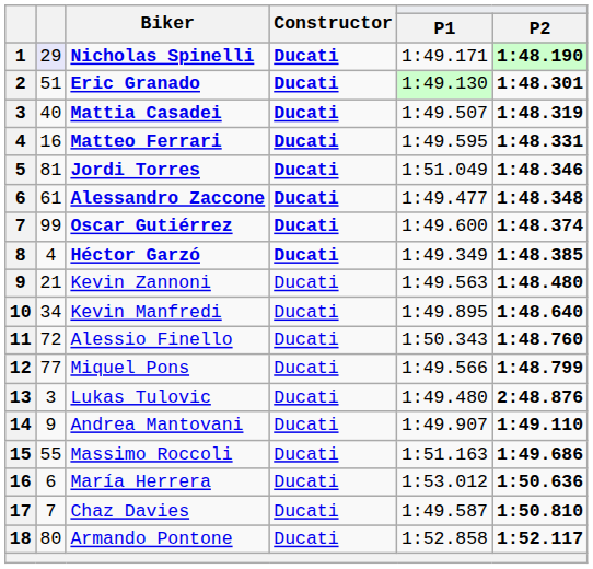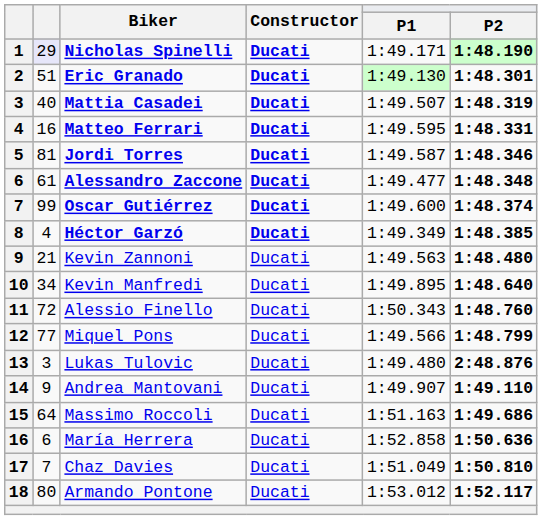 <table class="wikitable sortable" style="font-size: 85%;">
 <tr>
 <th rowspan="2"></th>
 <th rowspan="2"></th>
 <th rowspan="2">Biker</th>
 <th rowspan="2">Constructor</th>
 <th colspan="2" style="background:#eaecf0; text-align:center;"></th>
 </tr>
 <tr>
 <th scope="col">P1</th>
 <th scope="col">P2</th>
 </tr>
 <tr>
 <th scope="row">1</th>
 <td align="center" style="background: lavender;">29</td>
 <td><strong> <a href='#'>Nicholas Spinelli</a></strong></td>
 <td><strong><a href='#'>Ducati</a></strong></td>
 <td>1:49.171</td>
 <td style="background:#ccffcc;"><strong>1:48.190</strong></td>
 </tr>
 <tr>
 <th scope="row">2</th>
 <td align="center">51</td>
 <td><strong> <a href='#'>Eric Granado</a></strong></td>
 <td><strong><a href='#'>Ducati</a></strong></td>
 <td style="background:#ccffcc;">1:49.130</td>
 <td><strong>1:48.301</strong></td>
 </tr>
 <tr>
 <th scope="row">3</th>
 <td align="center">40</td>
 <td><strong></strong> <strong><a href='#'>Mattia Casadei</a></strong></td>
 <td><strong><a href='#'>Ducati</a></strong></td>
 <td>1:49.507</td>
 <td><strong>1:48.319</strong></td>
 </tr>
 <tr>
 <th scope="row">4</th>
 <td align="center">16</td>
 <td><strong> <a href='#'>Matteo Ferrari</a></strong></td>
 <td><strong><a href='#'>Ducati</a></strong></td>
 <td>1:49.595</td>
 <td><strong>1:48.331</strong></td>
 </tr>
 <tr>
 <th scope="row">5</th>
 <td align="center">81</td>
 <td><strong> <a href='#'>Jordi Torres</a></strong></td>
 <td><strong><a href='#'>Ducati</a></strong></td>
-<td>1:51.049</td>
+<td>1:49.587</td>
 <td><strong>1:48.346</strong></td>
 </tr>
 <tr>
 <th scope="row">6</th>
 <td align="center">61</td>
 <td><strong> <a href='#'>Alessandro Zaccone</a></strong></td>
 <td><strong><a href='#'>Ducati</a></strong></td>
 <td>1:49.477</td>
 <td><strong>1:48.348</strong></td>
 </tr>
 <tr>
 <th scope="row">7</th>
 <td align="center">99</td>
 <td><strong> <a href='#'>Oscar Gutiérrez</a></strong></td>
 <td><strong><a href='#'>Ducati</a></strong></td>
 <td>1:49.600</td>
 <td><strong>1:48.374</strong></td>
 </tr>
 <tr>
 <th scope="row">8</th>
 <td align="center">4</td>
 <td><strong> <a href='#'>Héctor Garzó</a></strong></td>
 <td><strong><a href='#'>Ducati</a></strong></td>
 <td>1:49.349</td>
 <td><strong>1:48.385</strong></td>
 </tr>
 <tr>
 <th scope="row">9</th>
 <td align="center">21</td>
 <td> <a href='#'>Kevin Zannoni</a></td>
 <td><a href='#'>Ducati</a></td>
 <td>1:49.563</td>
 <td><strong>1:48.480</strong></td>
 </tr>
 <tr>
 <th scope="row">10</th>
 <td align="center">34</td>
 <td> <a href='#'>Kevin Manfredi</a></td>
 <td><a href='#'>Ducati</a></td>
 <td>1:49.895</td>
 <td><strong>1:48.640</strong></td>
 </tr>
 <tr>
 <th scope="row">11</th>
 <td align="center">72</td>
 <td> <a href='#'>Alessio Finello</a></td>
 <td><a href='#'>Ducati</a></td>
 <td>1:50.343</td>
 <td><strong>1:48.760</strong></td>
 </tr>
 <tr>
 <th scope="row">12</th>
 <td align="center">77</td>
 <td> <a href='#'>Miquel Pons</a></td>
 <td><a href='#'>Ducati</a></td>
 <td>1:49.566</td>
 <td><strong>1:48.799</strong></td>
 </tr>
 <tr>
 <th scope="row">13</th>
 <td align="center">3</td>
 <td> <a href='#'>Lukas Tulovic</a></td>
 <td><a href='#'>Ducati</a></td>
 <td>1:49.480</td>
 <td><strong>2:48.876</strong></td>
 </tr>
 <tr>
 <th scope="row">14</th>
 <td align="center">9</td>
 <td> <a href='#'>Andrea Mantovani</a></td>
 <td><a href='#'>Ducati</a></td>
 <td>1:49.907</td>
 <td><strong>1:49.110</strong></td>
 </tr>
 <tr>
 <th scope="row">15</th>
-<td align="center">55</td>
+<td align="center">64</td>
 <td> <a href='#'>Massimo Roccoli</a></td>
 <td><a href='#'>Ducati</a></td>
 <td>1:51.163</td>
 <td><strong>1:49.686</strong></td>
 </tr>
 <tr>
 <th scope="row">16</th>
 <td align="center">6</td>
 <td> <a href='#'>María Herrera</a></td>
 <td><a href='#'>Ducati</a></td>
-<td>1:53.012</td>
+<td>1:52.858</td>
 <td><strong>1:50.636</strong></td>
 </tr>
 <tr>
 <th scope="row">17</th>
 <td align="center">7</td>
 <td> <a href='#'>Chaz Davies</a></td>
 <td><a href='#'>Ducati</a></td>
-<td>1:49.587</td>
+<td>1:51.049</td>
 <td><strong>1:50.810</strong></td>
 </tr>
 <tr>
 <th scope="row">18</th>
 <td align="center">80</td>
 <td> <a href='#'>Armando Pontone</a></td>
 <td><a href='#'>Ducati</a></td>
-<td>1:52.858</td>
+<td>1:53.012</td>
 <td><strong>1:52.117</strong></td>
 </tr>
 <tr>
 <th colspan="6"></th>
 </tr>
 </table>
